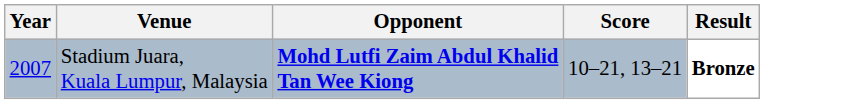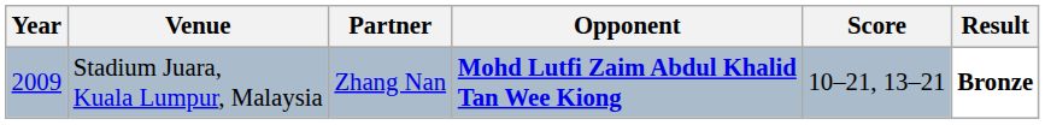 <table class="sortable wikitable" style="font-size: 90%;">
 <tr>
 <th>Year</th>
 <th>Venue</th>
+<th>Partner</th>
 <th>Opponent</th>
 <th>Score</th>
 <th>Result</th>
 </tr>
 <tr style="background:#AABBCC">
-<td align="center"><a href='#'>2007</a></td>
+<td align="center"><a href='#'>2009</a></td>
 <td align="left">Stadium Juara,<br><a href='#'>Kuala Lumpur</a>, Malaysia</td>
+<td align="left"> <a href='#'>Zhang Nan</a></td>
 <td align="left"><strong> <a href='#'>Mohd Lutfi Zaim Abdul Khalid</a><br> <a href='#'>Tan Wee Kiong</a></strong></td>
 <td align="left">10–21, 13–21</td>
 <td style="text-align:left; background:white"> <strong>Bronze</strong></td>
 </tr>
 </table>
